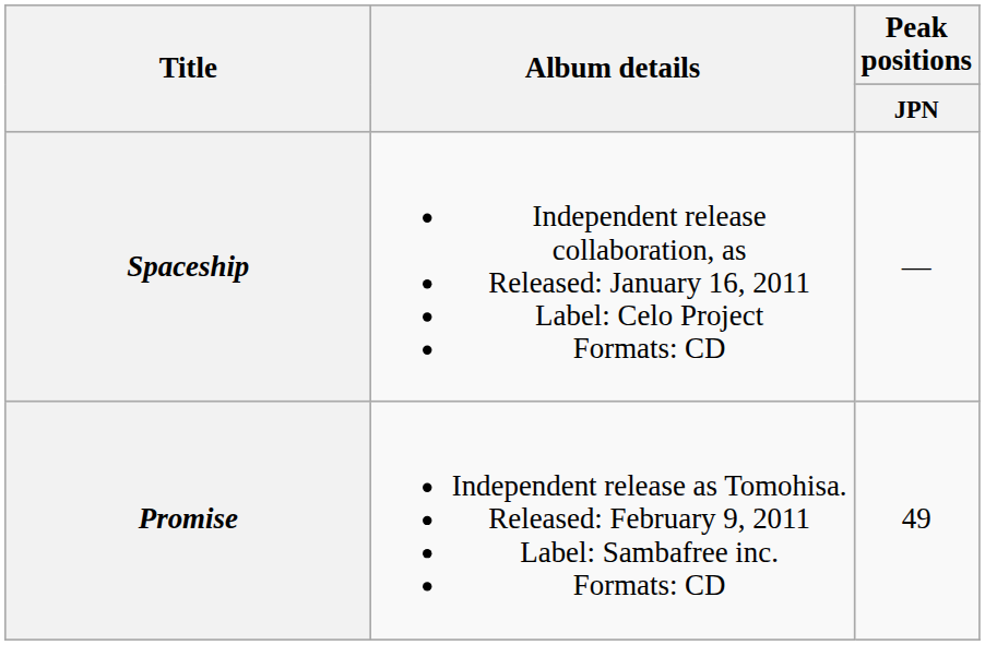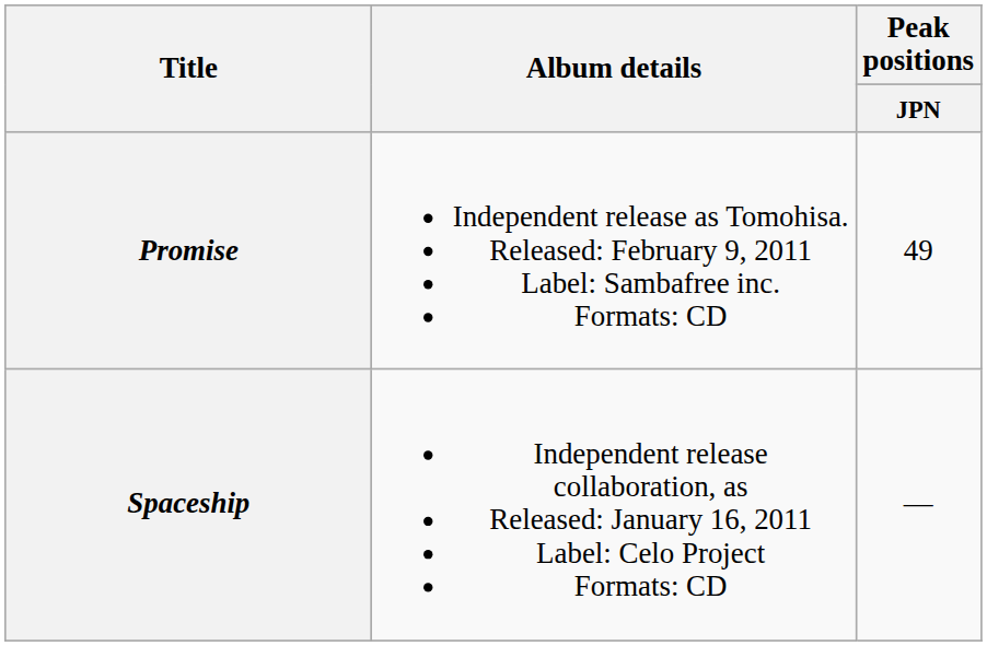 <table class="wikitable plainrowheaders" style="text-align:center;">
 <tr>
 <th style="width:12em;" rowspan="2">Title</th>
 <th style="width:16em;" rowspan="2">Album details</th>
 <th colspan="1">Peak positions</th>
 </tr>
 <tr>
 <th style="width:2.5em;"><small>JPN</small><br></th>
 </tr>
 <tr>
+<th scope="row"><em>Promise</em></th>
+<td><br><ul><li>Independent release as Tomohisa.</li><li>Released: February 9, 2011</li><li>Label: Sambafree inc.</li><li>Formats: CD</li></ul></td>
+<td>49</td>
+</tr>
+<tr>
 <th scope="row"><em>Spaceship</em></th>
 <td><br><ul><li>Independent release collaboration, as </li><li>Released: January 16, 2011</li><li>Label: Celo Project</li><li>Formats: CD</li></ul></td>
 <td>—</td>
 </tr>
-<tr>
-<th scope="row"><em>Promise</em></th>
-<td><br><ul><li>Independent release as Tomohisa.</li><li>Released: February 9, 2011</li><li>Label: Sambafree inc.</li><li>Formats: CD</li></ul></td>
-<td>49</td>
-</tr>
 </table>
